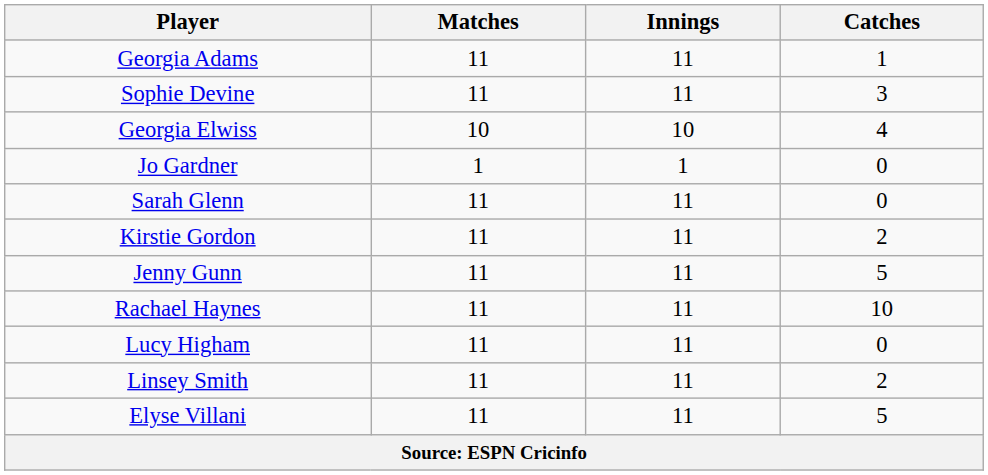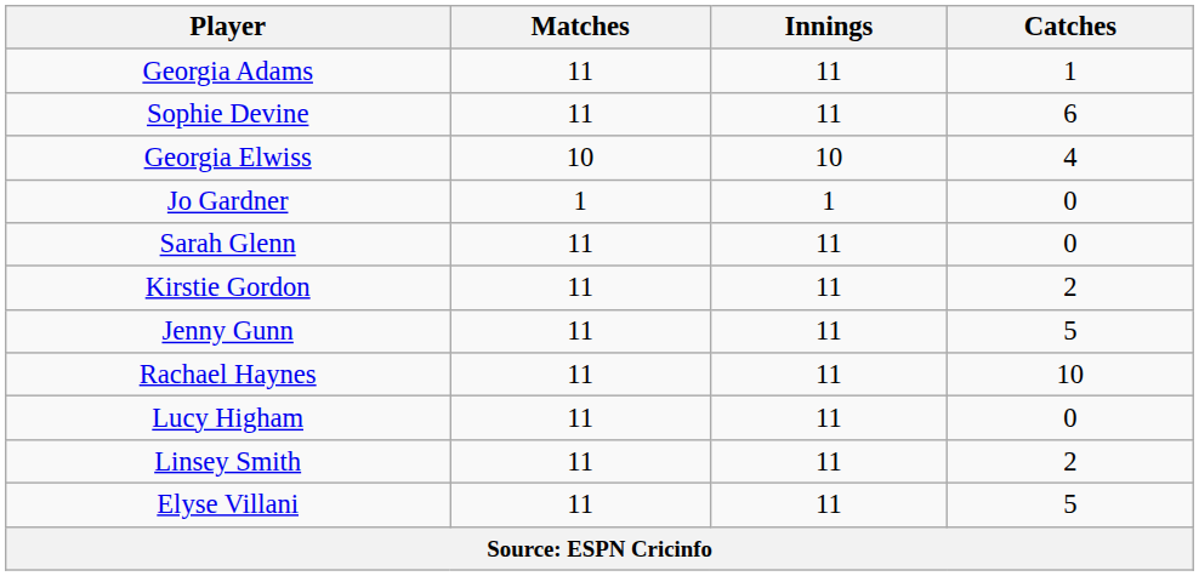 <table class="wikitable" style="text-align:center; width:55%;">
 <tr>
 <th>Player</th>
 <th>Matches</th>
 <th>Innings</th>
 <th>Catches</th>
 </tr>
 <tr>
 <td><a href='#'>Georgia Adams</a></td>
 <td>11</td>
 <td>11</td>
 <td>1</td>
 </tr>
 <tr>
 <td><a href='#'>Sophie Devine</a></td>
 <td>11</td>
 <td>11</td>
-<td>3</td>
+<td>6</td>
 </tr>
 <tr>
 <td><a href='#'>Georgia Elwiss</a></td>
 <td>10</td>
 <td>10</td>
 <td>4</td>
 </tr>
 <tr>
 <td><a href='#'>Jo Gardner</a></td>
 <td>1</td>
 <td>1</td>
 <td>0</td>
 </tr>
 <tr>
 <td><a href='#'>Sarah Glenn</a></td>
 <td>11</td>
 <td>11</td>
 <td>0</td>
 </tr>
 <tr>
 <td><a href='#'>Kirstie Gordon</a></td>
 <td>11</td>
 <td>11</td>
 <td>2</td>
 </tr>
 <tr>
 <td><a href='#'>Jenny Gunn</a></td>
 <td>11</td>
 <td>11</td>
 <td>5</td>
 </tr>
 <tr>
 <td><a href='#'>Rachael Haynes</a></td>
 <td>11</td>
 <td>11</td>
 <td>10</td>
 </tr>
 <tr>
 <td><a href='#'>Lucy Higham</a></td>
 <td>11</td>
 <td>11</td>
 <td>0</td>
 </tr>
 <tr>
 <td><a href='#'>Linsey Smith</a></td>
 <td>11</td>
 <td>11</td>
 <td>2</td>
 </tr>
 <tr>
 <td><a href='#'>Elyse Villani</a></td>
 <td>11</td>
 <td>11</td>
 <td>5</td>
 </tr>
 <tr>
 <th colspan="4"><small>Source: ESPN Cricinfo </small></th>
 </tr>
 </table>
